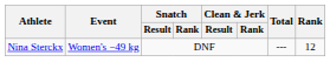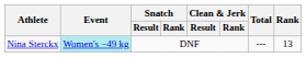 <table class="wikitable" style="font-size:90%">
 <tr>
 <th rowspan="2">Athlete</th>
 <th rowspan="2">Event</th>
 <th colspan="2">Snatch</th>
 <th colspan="2">Clean & Jerk</th>
 <th rowspan="2">Total</th>
 <th rowspan="2">Rank</th>
 </tr>
 <tr style="font-size:95%">
 <th>Result</th>
 <th>Rank</th>
 <th>Result</th>
 <th>Rank</th>
 </tr>
 <tr align=center>
 <td align=left><a href='#'>Nina Sterckx</a></td>
-<td align=left><a href='#'>Women's −49 kg</a></td>
+<td align=left style="background: paleturquoise;"><a href='#'>Women's −49 kg</a></td>
 <td colspan=4>DNF</td>
 <td>---</td>
-<td>12</td>
+<td>13</td>
 </tr>
 </table>
